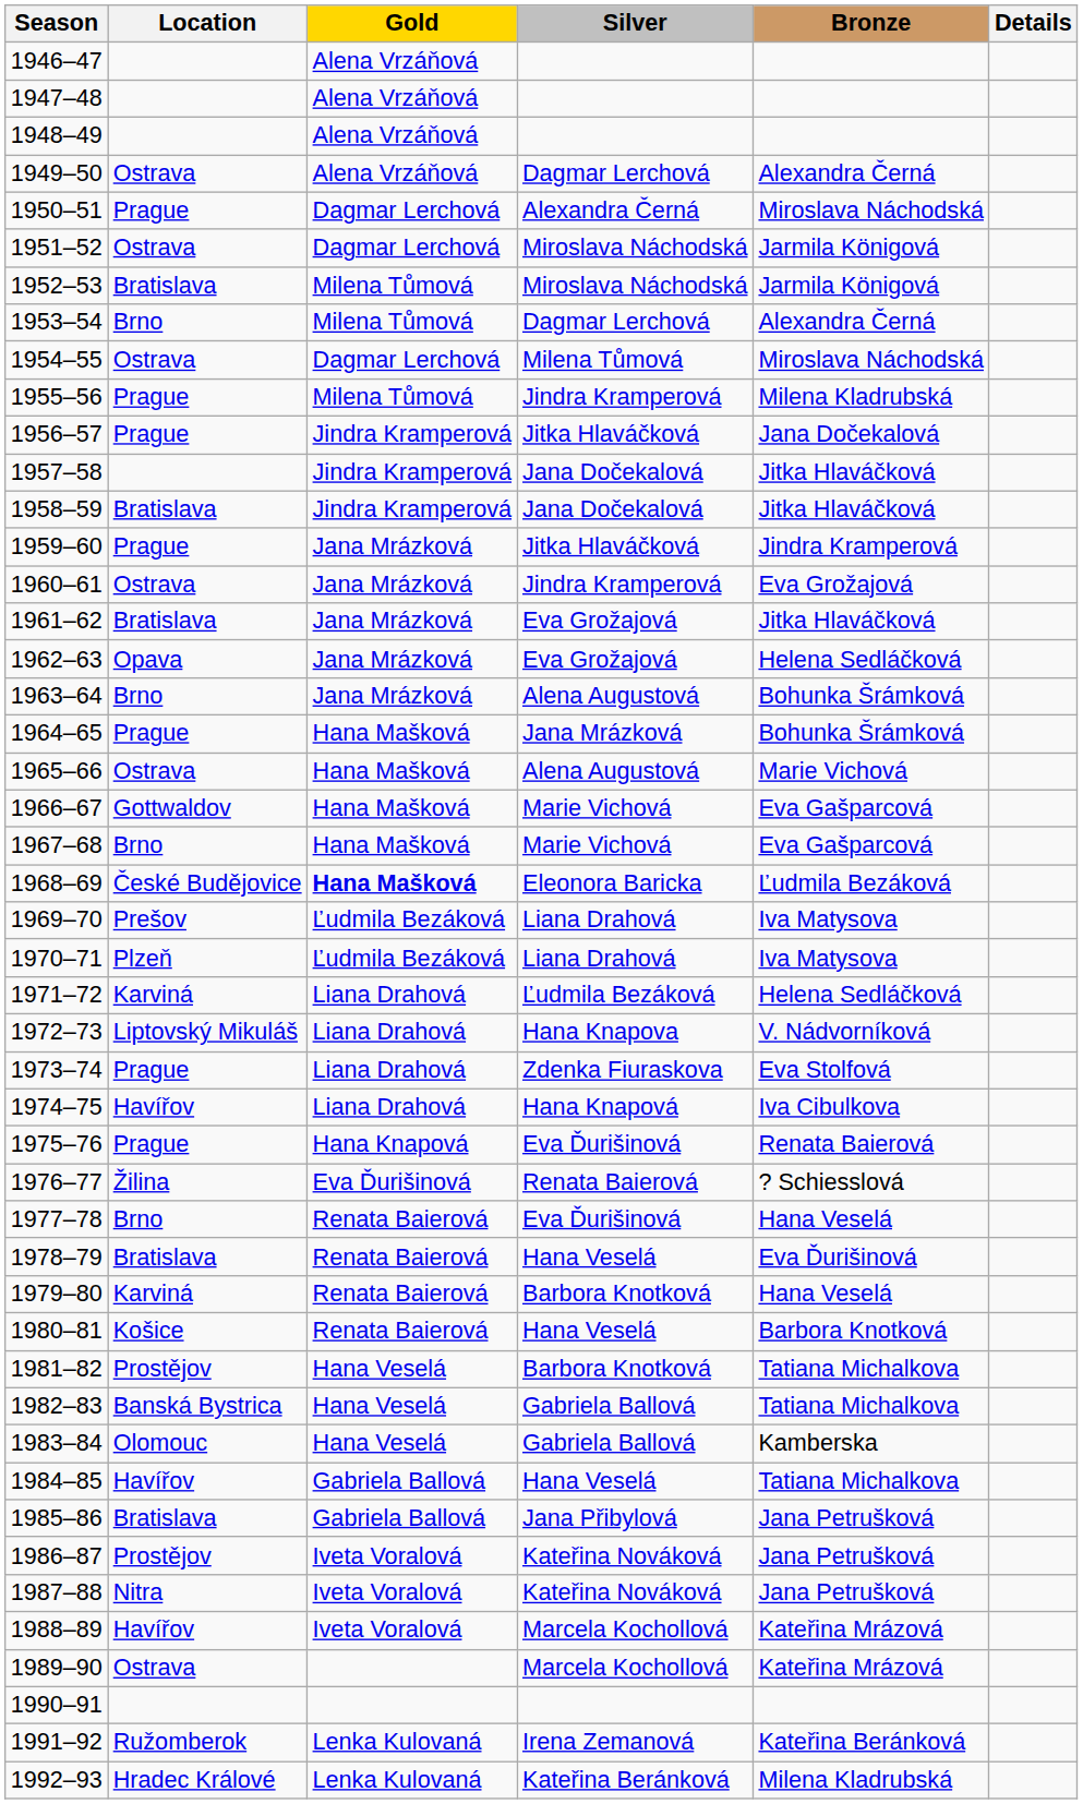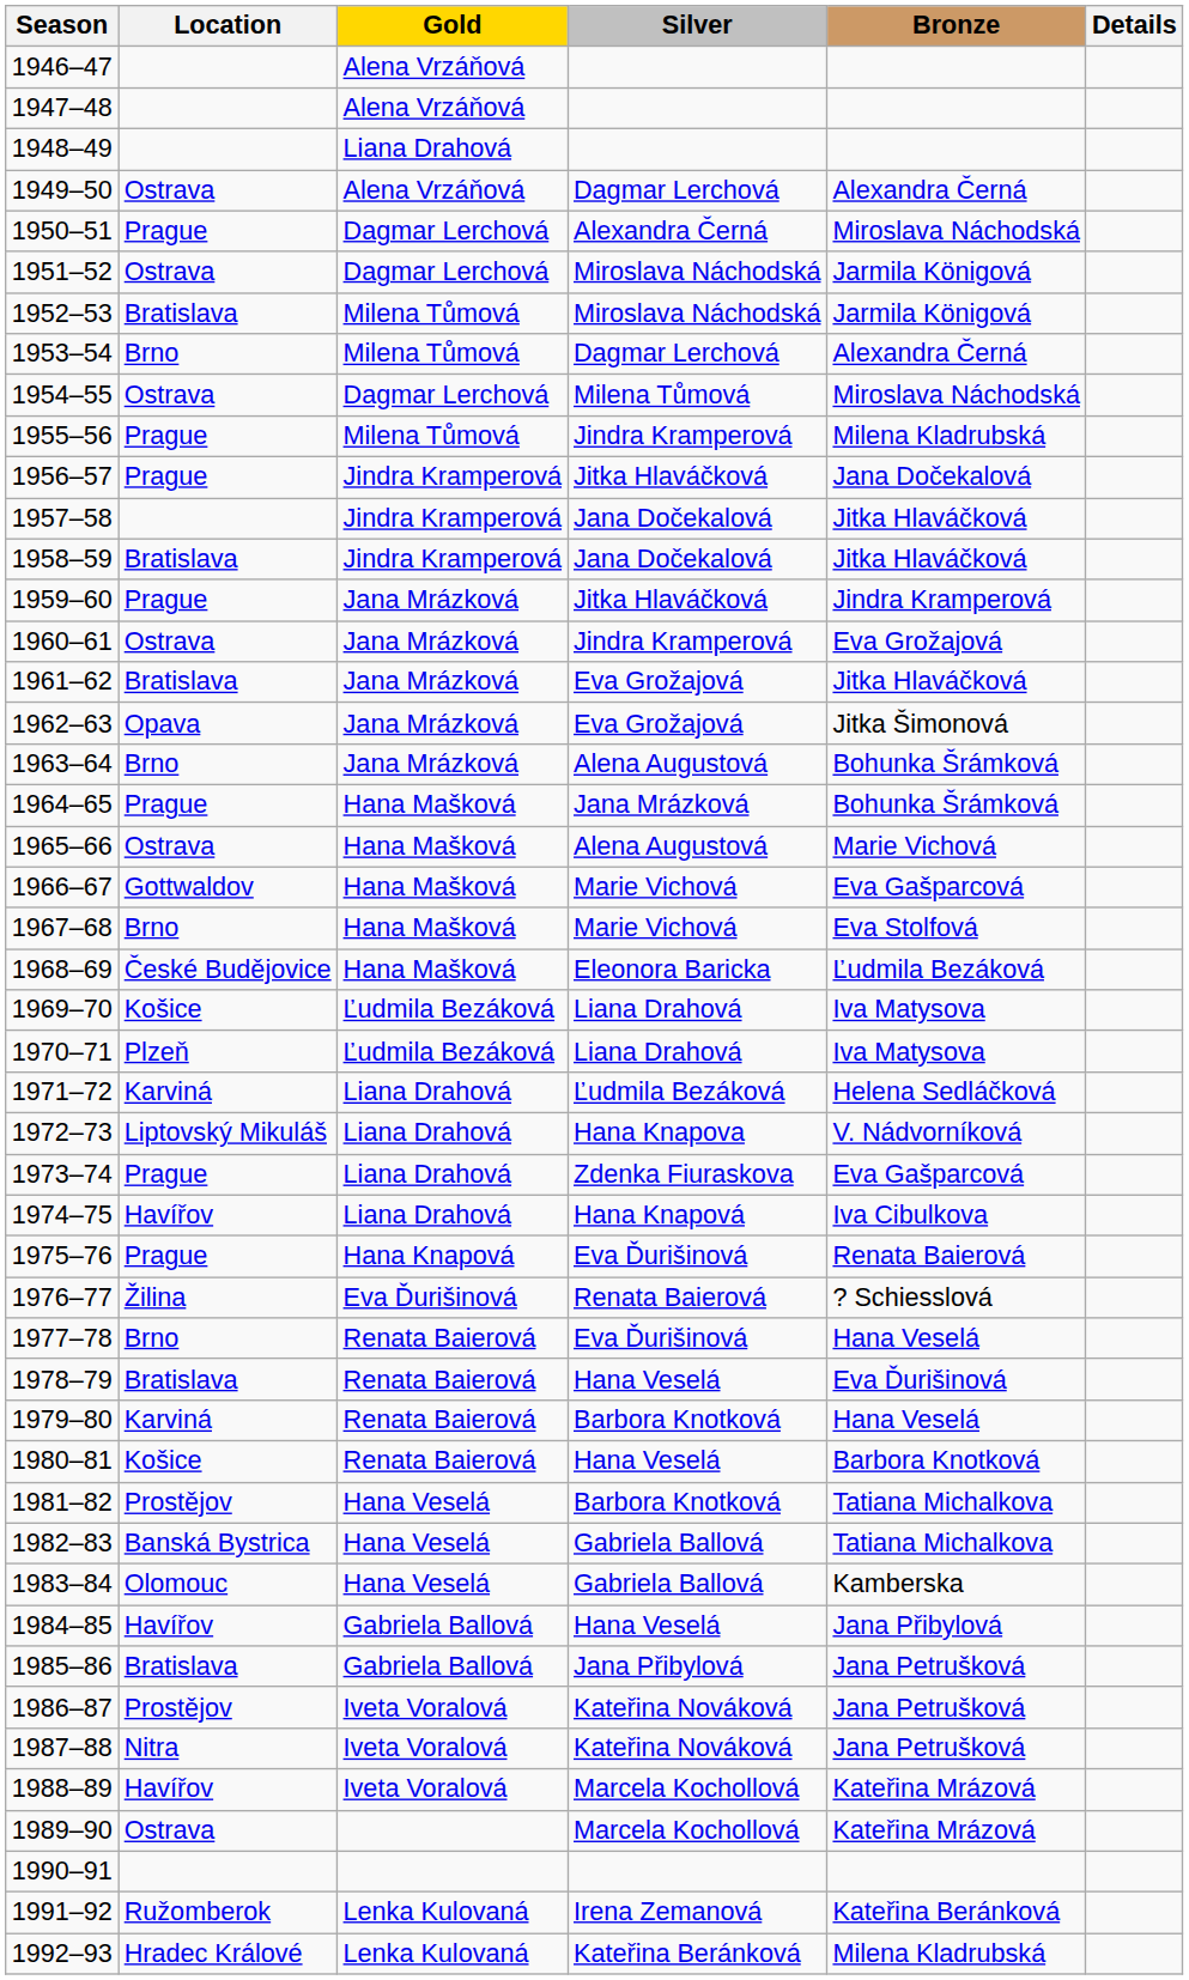 <table class="wikitable">
 <tr>
 <th>Season</th>
 <th>Location</th>
 <td align=center bgcolor=gold><strong>Gold</strong></td>
 <td align=center bgcolor=silver><strong>Silver</strong></td>
 <td align=center bgcolor=cc9966><strong>Bronze</strong></td>
 <th>Details</th>
 </tr>
 <tr>
 <td>1946–47</td>
 <td></td>
 <td><a href='#'>Alena Vrzáňová</a></td>
 <td></td>
 <td></td>
 <td></td>
 </tr>
 <tr>
 <td>1947–48</td>
 <td></td>
 <td><a href='#'>Alena Vrzáňová</a></td>
 <td></td>
 <td></td>
 <td></td>
 </tr>
 <tr>
 <td>1948–49</td>
 <td></td>
-<td><a href='#'>Alena Vrzáňová</a></td>
+<td><a href='#'>Liana Drahová</a></td>
 <td></td>
 <td></td>
 <td></td>
 </tr>
 <tr>
 <td>1949–50</td>
 <td><a href='#'>Ostrava</a></td>
 <td><a href='#'>Alena Vrzáňová</a></td>
 <td><a href='#'>Dagmar Lerchová</a></td>
 <td><a href='#'>Alexandra Černá</a></td>
 <td></td>
 </tr>
 <tr>
 <td>1950–51</td>
 <td><a href='#'>Prague</a></td>
 <td><a href='#'>Dagmar Lerchová</a></td>
 <td><a href='#'>Alexandra Černá</a></td>
 <td><a href='#'>Miroslava Náchodská</a></td>
 <td></td>
 </tr>
 <tr>
 <td>1951–52</td>
 <td><a href='#'>Ostrava</a></td>
 <td><a href='#'>Dagmar Lerchová</a></td>
 <td><a href='#'>Miroslava Náchodská</a></td>
 <td><a href='#'>Jarmila Königová</a></td>
 <td></td>
 </tr>
 <tr>
 <td>1952–53</td>
 <td><a href='#'>Bratislava</a></td>
 <td><a href='#'>Milena Tůmová</a></td>
 <td><a href='#'>Miroslava Náchodská</a></td>
 <td><a href='#'>Jarmila Königová</a></td>
 <td></td>
 </tr>
 <tr>
 <td>1953–54</td>
 <td><a href='#'>Brno</a></td>
 <td><a href='#'>Milena Tůmová</a></td>
 <td><a href='#'>Dagmar Lerchová</a></td>
 <td><a href='#'>Alexandra Černá</a></td>
 <td></td>
 </tr>
 <tr>
 <td>1954–55</td>
 <td><a href='#'>Ostrava</a></td>
 <td><a href='#'>Dagmar Lerchová</a></td>
 <td><a href='#'>Milena Tůmová</a></td>
 <td><a href='#'>Miroslava Náchodská</a></td>
 <td></td>
 </tr>
 <tr>
 <td>1955–56</td>
 <td><a href='#'>Prague</a></td>
 <td><a href='#'>Milena Tůmová</a></td>
 <td><a href='#'>Jindra Kramperová</a></td>
 <td><a href='#'>Milena Kladrubská</a></td>
 <td></td>
 </tr>
 <tr>
 <td>1956–57</td>
 <td><a href='#'>Prague</a></td>
 <td><a href='#'>Jindra Kramperová</a></td>
 <td><a href='#'>Jitka Hlaváčková</a></td>
 <td><a href='#'>Jana Dočekalová</a></td>
 <td></td>
 </tr>
 <tr>
 <td>1957–58</td>
 <td></td>
 <td><a href='#'>Jindra Kramperová</a></td>
 <td><a href='#'>Jana Dočekalová</a></td>
 <td><a href='#'>Jitka Hlaváčková</a></td>
 <td></td>
 </tr>
 <tr>
 <td>1958–59</td>
 <td><a href='#'>Bratislava</a></td>
 <td><a href='#'>Jindra Kramperová</a></td>
 <td><a href='#'>Jana Dočekalová</a></td>
 <td><a href='#'>Jitka Hlaváčková</a></td>
 <td></td>
 </tr>
 <tr>
 <td>1959–60</td>
 <td><a href='#'>Prague</a></td>
 <td><a href='#'>Jana Mrázková</a></td>
 <td><a href='#'>Jitka Hlaváčková</a></td>
 <td><a href='#'>Jindra Kramperová</a></td>
 <td></td>
 </tr>
 <tr>
 <td>1960–61</td>
 <td><a href='#'>Ostrava</a></td>
 <td><a href='#'>Jana Mrázková</a></td>
 <td><a href='#'>Jindra Kramperová</a></td>
 <td><a href='#'>Eva Grožajová</a></td>
 <td></td>
 </tr>
 <tr>
 <td>1961–62</td>
 <td><a href='#'>Bratislava</a></td>
 <td><a href='#'>Jana Mrázková</a></td>
 <td><a href='#'>Eva Grožajová</a></td>
 <td><a href='#'>Jitka Hlaváčková</a></td>
 <td></td>
 </tr>
 <tr>
 <td>1962–63</td>
 <td><a href='#'>Opava</a></td>
 <td><a href='#'>Jana Mrázková</a></td>
 <td><a href='#'>Eva Grožajová</a></td>
-<td><a href='#'>Helena Sedláčková</a></td>
+<td>Jitka Šimonová</td>
 <td></td>
 </tr>
 <tr>
 <td>1963–64</td>
 <td><a href='#'>Brno</a></td>
 <td><a href='#'>Jana Mrázková</a></td>
 <td><a href='#'>Alena Augustová</a></td>
 <td><a href='#'>Bohunka Šrámková</a></td>
 <td></td>
 </tr>
 <tr>
 <td>1964–65</td>
 <td><a href='#'>Prague</a></td>
 <td><a href='#'>Hana Mašková</a></td>
 <td><a href='#'>Jana Mrázková</a></td>
 <td><a href='#'>Bohunka Šrámková</a></td>
 <td></td>
 </tr>
 <tr>
 <td>1965–66</td>
 <td><a href='#'>Ostrava</a></td>
 <td><a href='#'>Hana Mašková</a> </td>
 <td><a href='#'>Alena Augustová</a></td>
 <td><a href='#'>Marie Vichová</a></td>
 <td></td>
 </tr>
 <tr>
 <td>1966–67</td>
 <td><a href='#'>Gottwaldov</a></td>
 <td><a href='#'>Hana Mašková</a></td>
 <td><a href='#'>Marie Vichová</a></td>
 <td><a href='#'>Eva Gašparcová</a></td>
 <td></td>
 </tr>
 <tr>
 <td>1967–68</td>
 <td><a href='#'>Brno</a></td>
 <td><a href='#'>Hana Mašková</a></td>
 <td><a href='#'>Marie Vichová</a></td>
-<td><a href='#'>Eva Gašparcová</a></td>
+<td><a href='#'>Eva Stolfová</a></td>
 <td></td>
 </tr>
 <tr>
 <td>1968–69</td>
 <td><a href='#'>České Budějovice</a></td>
-<td><strong><a href='#'>Hana Mašková</a></strong></td>
+<td><a href='#'>Hana Mašková</a></td>
 <td><a href='#'>Eleonora Baricka</a></td>
 <td><a href='#'>Ľudmila Bezáková</a></td>
 <td></td>
 </tr>
 <tr>
 <td>1969–70</td>
-<td><a href='#'>Prešov</a></td>
+<td><a href='#'>Košice</a></td>
 <td><a href='#'>Ľudmila Bezáková</a></td>
 <td><a href='#'>Liana Drahová</a></td>
 <td><a href='#'>Iva Matysova</a></td>
 <td></td>
 </tr>
 <tr>
 <td>1970–71</td>
 <td><a href='#'>Plzeň</a></td>
 <td><a href='#'>Ľudmila Bezáková</a></td>
 <td><a href='#'>Liana Drahová</a></td>
 <td><a href='#'>Iva Matysova</a></td>
 <td></td>
 </tr>
 <tr>
 <td>1971–72</td>
 <td><a href='#'>Karviná</a></td>
 <td><a href='#'>Liana Drahová</a></td>
 <td><a href='#'>Ľudmila Bezáková</a></td>
 <td><a href='#'>Helena Sedláčková</a></td>
 <td></td>
 </tr>
 <tr>
 <td>1972–73</td>
 <td><a href='#'>Liptovský Mikuláš</a></td>
 <td><a href='#'>Liana Drahová</a></td>
 <td><a href='#'>Hana Knapova</a></td>
 <td><a href='#'>V. Nádvorníková</a></td>
 <td></td>
 </tr>
 <tr>
 <td>1973–74</td>
 <td><a href='#'>Prague</a></td>
 <td><a href='#'>Liana Drahová</a></td>
 <td><a href='#'>Zdenka Fiuraskova</a></td>
-<td><a href='#'>Eva Stolfová</a></td>
+<td><a href='#'>Eva Gašparcová</a></td>
 <td></td>
 </tr>
 <tr>
 <td>1974–75</td>
 <td><a href='#'>Havířov</a></td>
 <td><a href='#'>Liana Drahová</a></td>
 <td><a href='#'>Hana Knapová</a></td>
 <td><a href='#'>Iva Cibulkova</a></td>
 <td></td>
 </tr>
 <tr>
 <td>1975–76</td>
 <td><a href='#'>Prague</a></td>
 <td><a href='#'>Hana Knapová</a></td>
 <td><a href='#'>Eva Ďurišinová</a></td>
 <td><a href='#'>Renata Baierová</a></td>
 <td></td>
 </tr>
 <tr>
 <td>1976–77</td>
 <td><a href='#'>Žilina</a></td>
 <td><a href='#'>Eva Ďurišinová</a></td>
 <td><a href='#'>Renata Baierová</a></td>
 <td>? Schiesslová</td>
 <td></td>
 </tr>
 <tr>
 <td>1977–78</td>
 <td><a href='#'>Brno</a></td>
 <td><a href='#'>Renata Baierová</a></td>
 <td><a href='#'>Eva Ďurišinová</a></td>
 <td><a href='#'>Hana Veselá</a></td>
 <td></td>
 </tr>
 <tr>
 <td>1978–79</td>
 <td><a href='#'>Bratislava</a></td>
 <td><a href='#'>Renata Baierová</a></td>
 <td><a href='#'>Hana Veselá</a></td>
 <td><a href='#'>Eva Ďurišinová</a></td>
 <td></td>
 </tr>
 <tr>
 <td>1979–80</td>
 <td><a href='#'>Karviná</a></td>
 <td><a href='#'>Renata Baierová</a></td>
 <td><a href='#'>Barbora Knotková</a></td>
 <td><a href='#'>Hana Veselá</a></td>
 <td></td>
 </tr>
 <tr>
 <td>1980–81</td>
 <td><a href='#'>Košice</a></td>
 <td><a href='#'>Renata Baierová</a></td>
 <td><a href='#'>Hana Veselá</a></td>
 <td><a href='#'>Barbora Knotková</a></td>
 <td></td>
 </tr>
 <tr>
 <td>1981–82</td>
 <td><a href='#'>Prostějov</a></td>
 <td><a href='#'>Hana Veselá</a></td>
 <td><a href='#'>Barbora Knotková</a></td>
 <td><a href='#'>Tatiana Michalkova</a></td>
 <td></td>
 </tr>
 <tr>
 <td>1982–83</td>
 <td><a href='#'>Banská Bystrica</a></td>
 <td><a href='#'>Hana Veselá</a></td>
 <td><a href='#'>Gabriela Ballová</a></td>
 <td><a href='#'>Tatiana Michalkova</a></td>
 <td></td>
 </tr>
 <tr>
 <td>1983–84</td>
 <td><a href='#'>Olomouc</a></td>
 <td><a href='#'>Hana Veselá</a></td>
 <td><a href='#'>Gabriela Ballová</a></td>
 <td>Kamberska</td>
 <td></td>
 </tr>
 <tr>
 <td>1984–85</td>
 <td><a href='#'>Havířov</a></td>
 <td><a href='#'>Gabriela Ballová</a></td>
 <td><a href='#'>Hana Veselá</a></td>
-<td><a href='#'>Tatiana Michalkova</a></td>
+<td><a href='#'>Jana Přibylová</a></td>
 <td></td>
 </tr>
 <tr>
 <td>1985–86</td>
 <td><a href='#'>Bratislava</a></td>
 <td><a href='#'>Gabriela Ballová</a></td>
 <td><a href='#'>Jana Přibylová</a></td>
 <td><a href='#'>Jana Petrušková</a></td>
 <td></td>
 </tr>
 <tr>
 <td>1986–87</td>
 <td><a href='#'>Prostějov</a></td>
 <td><a href='#'>Iveta Voralová</a></td>
 <td><a href='#'>Kateřina Nováková</a></td>
 <td><a href='#'>Jana Petrušková</a></td>
 <td></td>
 </tr>
 <tr>
 <td>1987–88</td>
 <td><a href='#'>Nitra</a></td>
 <td><a href='#'>Iveta Voralová</a></td>
 <td><a href='#'>Kateřina Nováková</a></td>
 <td><a href='#'>Jana Petrušková</a></td>
 <td></td>
 </tr>
 <tr>
 <td>1988–89</td>
 <td><a href='#'>Havířov</a></td>
 <td><a href='#'>Iveta Voralová</a></td>
 <td><a href='#'>Marcela Kochollová</a></td>
 <td><a href='#'>Kateřina Mrázová</a></td>
 <td></td>
 </tr>
 <tr>
 <td>1989–90</td>
 <td><a href='#'>Ostrava</a></td>
 <td></td>
 <td><a href='#'>Marcela Kochollová</a></td>
 <td><a href='#'>Kateřina Mrázová</a></td>
 <td></td>
 </tr>
 <tr>
 <td>1990–91</td>
 <td></td>
 <td></td>
 <td></td>
 <td></td>
 <td></td>
 </tr>
 <tr>
 <td>1991–92</td>
 <td><a href='#'>Ružomberok</a></td>
 <td><a href='#'>Lenka Kulovaná</a></td>
 <td><a href='#'>Irena Zemanová</a></td>
 <td><a href='#'>Kateřina Beránková</a></td>
 <td></td>
 </tr>
 <tr>
 <td>1992–93</td>
 <td><a href='#'>Hradec Králové</a></td>
 <td><a href='#'>Lenka Kulovaná</a></td>
 <td><a href='#'>Kateřina Beránková</a></td>
 <td><a href='#'>Milena Kladrubská</a></td>
 <td></td>
 </tr>
 </table>
